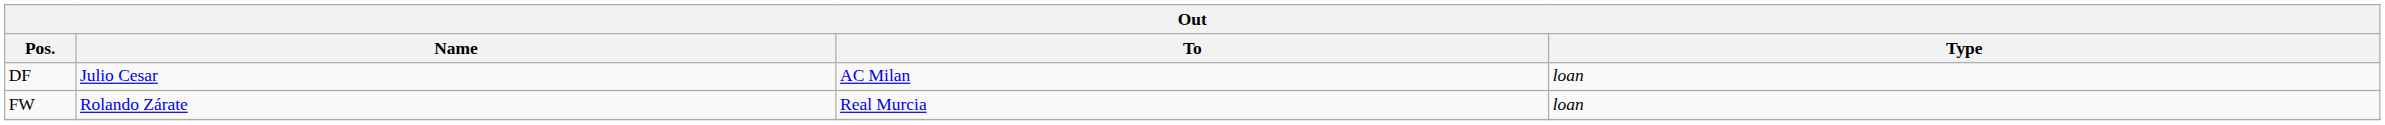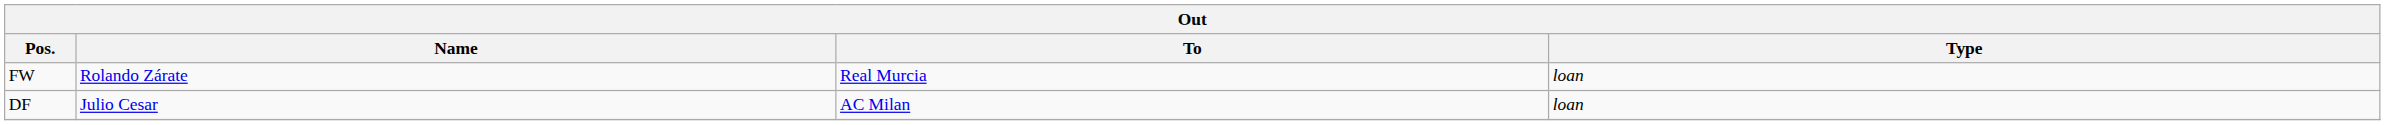 <table class="wikitable" style="font-size:90%;width:99%;">
 <tr>
 <th colspan="4">Out</th>
 </tr>
 <tr>
 <th width=3%>Pos.</th>
 <th width=32%>Name</th>
 <th width=30%>To</th>
 <th width=35%>Type</th>
 </tr>
 <tr>
+<td>FW</td>
+<td><a href='#'>Rolando Zárate</a></td>
+<td><a href='#'>Real Murcia</a></td>
+<td><em>loan</em></td>
+</tr>
+<tr>
 <td>DF</td>
 <td><a href='#'>Julio Cesar</a></td>
 <td><a href='#'>AC Milan</a></td>
 <td><em>loan</em></td>
 </tr>
 <tr>
-<td>FW</td>
-<td><a href='#'>Rolando Zárate</a></td>
-<td><a href='#'>Real Murcia</a></td>
-<td><em>loan</em></td>
-</tr>
-<tr>
 </tr>
 </table>
